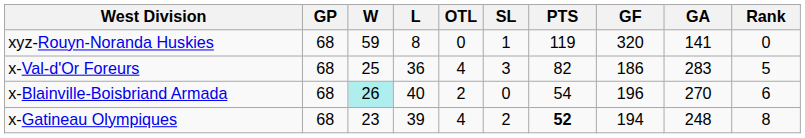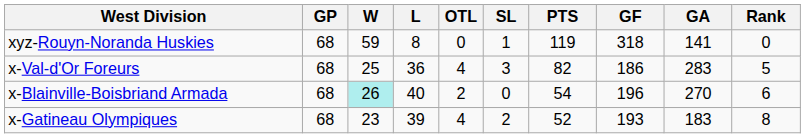 <table class="wikitable" style="text-align:center">
 <tr>
 <th bgcolor="#DDDDFF" width="33%">West Division</th>
 <th bgcolor="#DDDDFF" width="5%">GP</th>
 <th bgcolor="#DDDDFF" width="5%">W</th>
 <th bgcolor="#DDDDFF" width="5%">L</th>
 <th bgcolor="#DDDDFF" width="5%">OTL</th>
 <th bgcolor="#DDDDFF" width="5%">SL</th>
 <th bgcolor="#DDDDFF" width="7.5%">PTS</th>
 <th bgcolor="#DDDDFF" width="7.5%">GF</th>
 <th bgcolor="#DDDDFF" width="7.5%">GA</th>
 <th bgcolor="#DDDDFF" width="7.5%">Rank</th>
 </tr>
 <tr>
 <td align=left>xyz-<a href='#'>Rouyn-Noranda Huskies</a></td>
 <td>68</td>
 <td>59</td>
 <td>8</td>
 <td>0</td>
 <td>1</td>
 <td>119</td>
-<td>320</td>
+<td>318</td>
 <td>141</td>
 <td>0</td>
 </tr>
 <tr>
 <td align=left>x-<a href='#'>Val-d'Or Foreurs</a></td>
 <td>68</td>
 <td>25</td>
 <td>36</td>
 <td>4</td>
 <td>3</td>
 <td>82</td>
 <td>186</td>
 <td>283</td>
 <td>5</td>
 </tr>
 <tr>
 <td align=left>x-<a href='#'>Blainville-Boisbriand Armada</a></td>
 <td>68</td>
 <td style="background: paleturquoise;">26</td>
 <td>40</td>
 <td>2</td>
 <td>0</td>
 <td>54</td>
 <td>196</td>
 <td>270</td>
 <td>6</td>
 </tr>
 <tr>
 <td align=left>x-<a href='#'>Gatineau Olympiques</a></td>
 <td>68</td>
 <td>23</td>
 <td>39</td>
 <td>4</td>
 <td>2</td>
-<td><strong>52</strong></td>
-<td>194</td>
-<td>248</td>
+<td>52</td>
+<td>193</td>
+<td>183</td>
 <td>8</td>
 </tr>
 </table>
